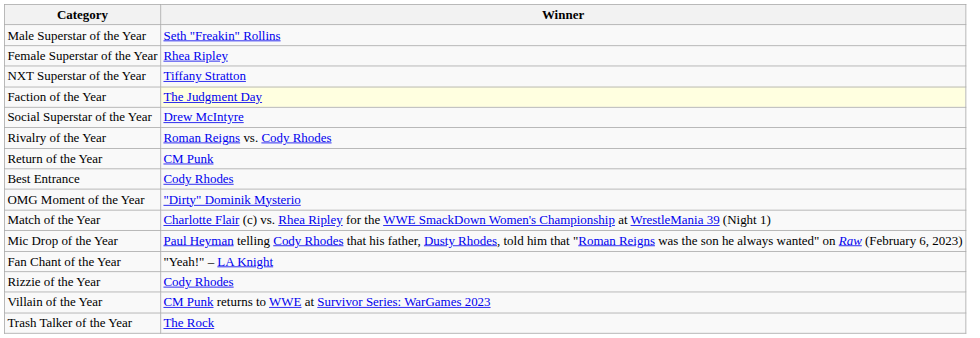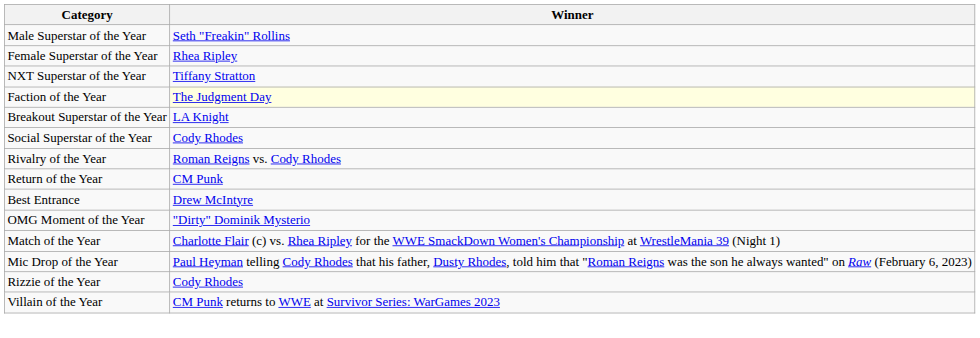 <table class="wikitable">
 <tr>
 <th>Category</th>
 <th>Winner</th>
 </tr>
 <tr>
 <td>Male Superstar of the Year</td>
 <td><a href='#'>Seth "Freakin" Rollins</a></td>
 </tr>
 <tr>
 <td>Female Superstar of the Year</td>
 <td><a href='#'>Rhea Ripley</a></td>
 </tr>
 <tr>
 <td>NXT Superstar of the Year</td>
 <td><a href='#'>Tiffany Stratton</a></td>
 </tr>
 <tr>
 <td>Faction of the Year</td>
 <td style="background: lightyellow;"><a href='#'>The Judgment Day</a></td>
 </tr>
 <tr>
+<td>Breakout Superstar of the Year</td>
+<td><a href='#'>LA Knight</a></td>
+</tr>
+<tr>
 <td>Social Superstar of the Year</td>
-<td><a href='#'>Drew McIntyre</a></td>
+<td><a href='#'>Cody Rhodes</a></td>
 </tr>
 <tr>
 <td>Rivalry of the Year</td>
 <td><a href='#'>Roman Reigns</a> vs. <a href='#'>Cody Rhodes</a></td>
 </tr>
 <tr>
 <td>Return of the Year</td>
 <td><a href='#'>CM Punk</a></td>
 </tr>
 <tr>
 <td>Best Entrance</td>
-<td><a href='#'>Cody Rhodes</a></td>
+<td><a href='#'>Drew McIntyre</a></td>
 </tr>
 <tr>
 <td>OMG Moment of the Year</td>
 <td><a href='#'>"Dirty" Dominik Mysterio</a></td>
 </tr>
 <tr>
 <td>Match of the Year</td>
 <td><a href='#'>Charlotte Flair</a> (c) vs. <a href='#'>Rhea Ripley</a> for the <a href='#'>WWE SmackDown Women's Championship</a> at <a href='#'>WrestleMania 39</a> (Night 1)</td>
 </tr>
 <tr>
 <td>Mic Drop of the Year</td>
 <td><a href='#'>Paul Heyman</a> telling <a href='#'>Cody Rhodes</a> that his father, <a href='#'>Dusty Rhodes</a>, told him that "<a href='#'>Roman Reigns</a> was the son he always wanted" on <em><a href='#'>Raw</a></em> (February 6, 2023)</td>
 </tr>
 <tr>
-<td>Fan Chant of the Year</td>
-<td>"Yeah!" – <a href='#'>LA Knight</a></td>
-</tr>
-<tr>
 <td>Rizzie of the Year</td>
 <td><a href='#'>Cody Rhodes</a></td>
 </tr>
 <tr>
 <td>Villain of the Year</td>
 <td><a href='#'>CM Punk</a> returns to <a href='#'>WWE</a> at <a href='#'>Survivor Series: WarGames 2023</a></td>
 </tr>
-<tr>
-<td>Trash Talker of the Year</td>
-<td><a href='#'>The Rock</a></td>
-</tr>
 </table>
